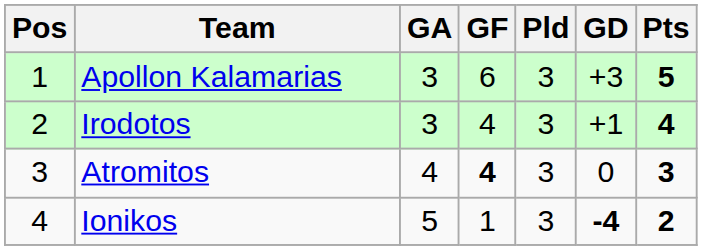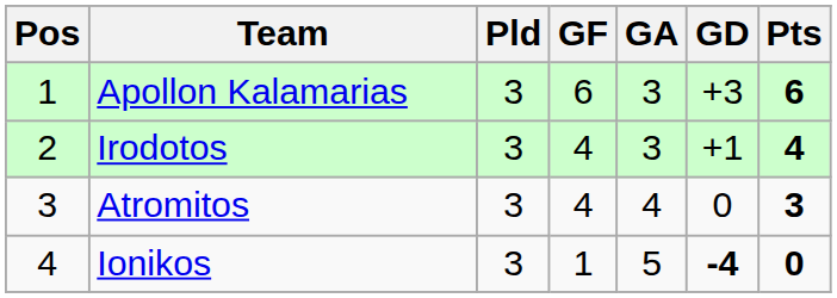 <table class="wikitable" style="text-align: center;">
 <tr>
 <th>Pos</th>
 <th width=165>Team</th>
+<th>Pld</th>
+<th>GF</th>
 <th>GA</th>
-<th>GF</th>
-<th>Pld</th>
 <th>GD</th>
 <th>Pts</th>
 </tr>
 <tr bgcolor="#ccffcc">
 <td>1</td>
 <td align=left><a href='#'>Apollon Kalamarias</a></td>
 <td>3</td>
 <td>6</td>
 <td>3</td>
 <td>+3</td>
-<td><strong>5</strong></td>
+<td><strong>6</strong></td>
 </tr>
 <tr bgcolor="#ccffcc">
 <td>2</td>
 <td align=left><a href='#'>Irodotos</a></td>
 <td>3</td>
 <td>4</td>
 <td>3</td>
 <td>+1</td>
 <td><strong>4</strong></td>
 </tr>
 <tr>
 <td>3</td>
 <td align=left><a href='#'>Atromitos</a></td>
+<td>3</td>
 <td>4</td>
-<td><strong>4</strong></td>
-<td>3</td>
+<td>4</td>
 <td>0</td>
 <td><strong>3</strong></td>
 </tr>
 <tr>
 <td>4</td>
 <td align=left><a href='#'>Ionikos</a></td>
+<td>3</td>
+<td>1</td>
 <td>5</td>
-<td>1</td>
-<td>3</td>
 <td><strong>-4</strong></td>
-<td><strong>2</strong></td>
+<td><strong>0</strong></td>
 </tr>
 </table>
